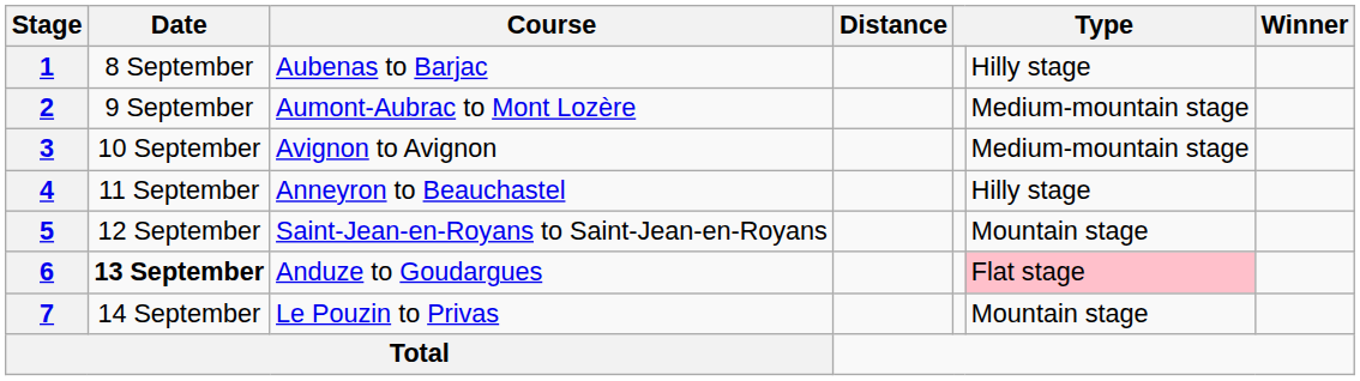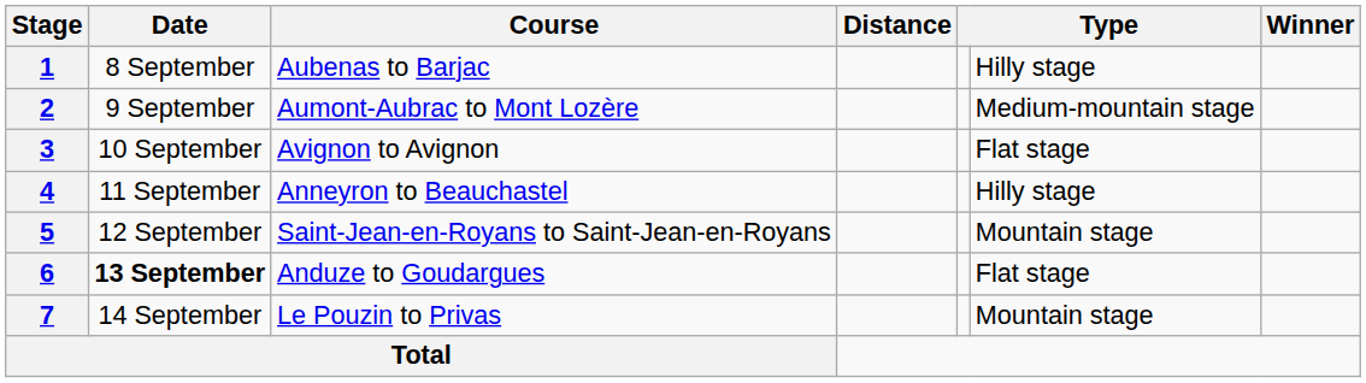 <table class="wikitable">
 <tr>
 <th scope="col">Stage</th>
 <th scope="col">Date</th>
 <th scope="col">Course</th>
 <th scope="col">Distance</th>
 <th scope="col" colspan="2">Type</th>
 <th scope="col">Winner</th>
 </tr>
 <tr>
 <th scope="row"><a href='#'>1</a></th>
 <td style="text-align:center;">8 September</td>
 <td><a href='#'>Aubenas</a> to <a href='#'>Barjac</a></td>
 <td style="text-align:center;"></td>
 <td></td>
 <td>Hilly stage</td>
 <td></td>
 </tr>
 <tr>
 <th scope="row"><a href='#'>2</a></th>
 <td style="text-align:center;">9 September</td>
 <td><a href='#'>Aumont-Aubrac</a> to <a href='#'>Mont Lozère</a></td>
 <td style="text-align:center;"></td>
 <td></td>
 <td>Medium-mountain stage</td>
 <td></td>
 </tr>
 <tr>
 <th scope="row"><a href='#'>3</a></th>
 <td style="text-align:center;">10 September</td>
 <td><a href='#'>Avignon</a> to Avignon</td>
 <td style="text-align:center;"></td>
 <td></td>
-<td>Medium-mountain stage</td>
+<td>Flat stage</td>
 <td></td>
 </tr>
 <tr>
 <th scope="row"><a href='#'>4</a></th>
 <td style="text-align:center;">11 September</td>
 <td><a href='#'>Anneyron</a> to <a href='#'>Beauchastel</a></td>
 <td style="text-align:center;"></td>
 <td></td>
 <td>Hilly stage</td>
 <td></td>
 </tr>
 <tr>
 <th scope="row"><a href='#'>5</a></th>
 <td style="text-align:center;">12 September</td>
 <td><a href='#'>Saint-Jean-en-Royans</a> to Saint-Jean-en-Royans</td>
 <td style="text-align:center;"></td>
 <td></td>
 <td>Mountain stage</td>
 <td></td>
 </tr>
 <tr>
 <th scope="row"><a href='#'>6</a></th>
 <td style="text-align:center;"><strong>13 September</strong></td>
 <td><a href='#'>Anduze</a> to <a href='#'>Goudargues</a></td>
 <td style="text-align:center;"></td>
 <td></td>
-<td style="background: pink;">Flat stage</td>
+<td>Flat stage</td>
 <td></td>
 </tr>
 <tr>
 <th scope="row"><a href='#'>7</a></th>
 <td style="text-align:center;">14 September</td>
 <td><a href='#'>Le Pouzin</a> to <a href='#'>Privas</a></td>
 <td style="text-align:center;"></td>
 <td></td>
 <td>Mountain stage</td>
 <td></td>
 </tr>
 <tr>
 <th colspan="3">Total</th>
 <td colspan="4" style="text-align:center"></td>
 </tr>
 </table>
